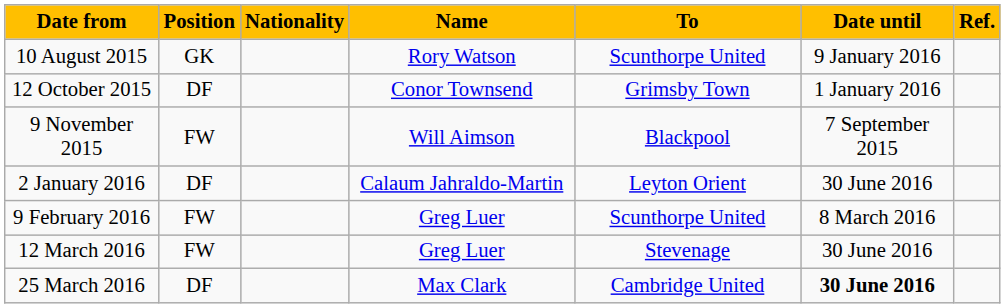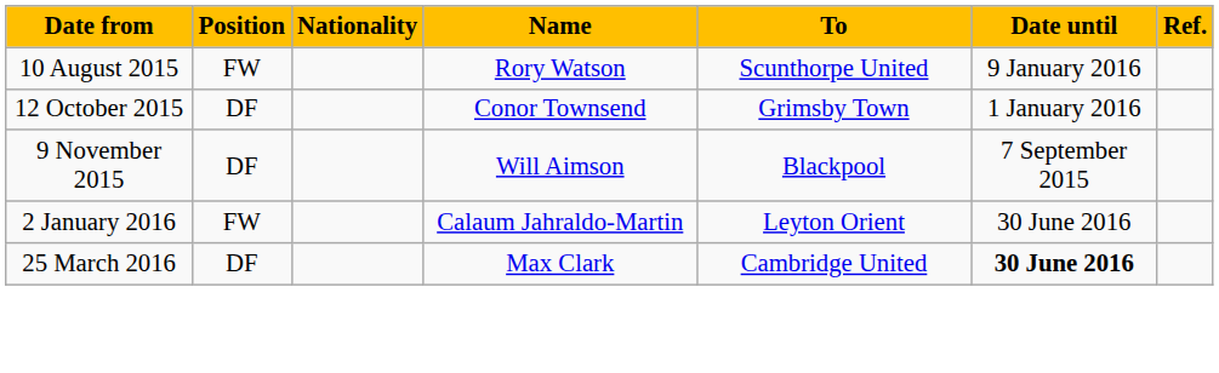 <table class="wikitable"  style="text-align:center; font-size:90%; ">
 <tr>
 <th style="background:#ffbf00; color:#000; width:100px;">Date from</th>
 <th style="background:#ffbf00; color:#000; width:50px;">Position</th>
 <th style="background:#ffbf00; color:#000; width:50px;">Nationality</th>
 <th style="background:#ffbf00; color:#000; width:150px;">Name</th>
 <th style="background:#ffbf00; color:#000; width:150px;">To</th>
 <th style="background:#ffbf00; color:#000; width:100px;">Date until</th>
 <th style="background:#ffbf00; color:#000; width:25px;">Ref.</th>
 </tr>
 <tr>
 <td>10 August 2015</td>
-<td>GK</td>
+<td>FW</td>
 <td></td>
 <td><a href='#'>Rory Watson</a></td>
 <td><a href='#'>Scunthorpe United</a></td>
 <td>9 January 2016</td>
 <td></td>
 </tr>
 <tr>
 <td>12 October 2015</td>
 <td>DF</td>
 <td></td>
 <td><a href='#'>Conor Townsend</a></td>
 <td><a href='#'>Grimsby Town</a></td>
 <td>1 January 2016</td>
 <td></td>
 </tr>
 <tr>
 <td>9 November 2015</td>
-<td>FW</td>
+<td>DF</td>
 <td></td>
 <td><a href='#'>Will Aimson</a></td>
 <td><a href='#'>Blackpool</a></td>
 <td>7 September 2015</td>
 <td></td>
 </tr>
 <tr>
 <td>2 January 2016</td>
-<td>DF</td>
+<td>FW</td>
 <td></td>
 <td><a href='#'>Calaum Jahraldo-Martin</a></td>
 <td><a href='#'>Leyton Orient</a></td>
-<td>30 June 2016</td>
-<td></td>
-</tr>
-<tr>
-<td>9 February 2016</td>
-<td>FW</td>
-<td></td>
-<td><a href='#'>Greg Luer</a></td>
-<td><a href='#'>Scunthorpe United</a></td>
-<td>8 March 2016</td>
-<td></td>
-</tr>
-<tr>
-<td>12 March 2016</td>
-<td>FW</td>
-<td></td>
-<td><a href='#'>Greg Luer</a></td>
-<td><a href='#'>Stevenage</a></td>
 <td>30 June 2016</td>
 <td></td>
 </tr>
 <tr>
 <td>25 March 2016</td>
 <td>DF</td>
 <td></td>
 <td><a href='#'>Max Clark</a></td>
 <td><a href='#'>Cambridge United</a></td>
 <td><strong>30 June 2016</strong></td>
 <td></td>
 </tr>
 </table>
